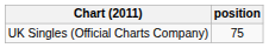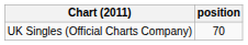 <table class="wikitable">
 <tr>
 <th>Chart (2011)</th>
 <th>position</th>
 </tr>
 <tr>
 <td>UK Singles (Official Charts Company)</td>
-<td style="text-align:center;">75</td>
+<td style="text-align:center;">70</td>
 </tr>
 </table>
